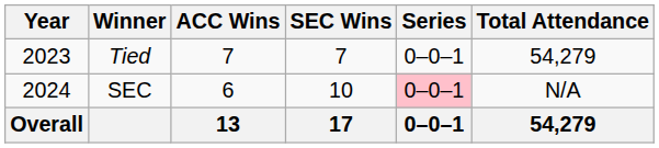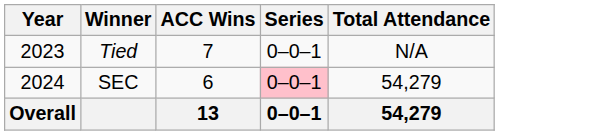 <table class=wikitable style="text-align:center;">
 <tr>
 <th>Year</th>
 <th>Winner</th>
 <th>ACC Wins</th>
-<th>SEC Wins</th>
 <th>Series</th>
 <th>Total Attendance</th>
 </tr>
 <tr>
 <td>2023</td>
 <td><em>Tied</em></td>
 <td>7</td>
-<td>7</td>
 <td>0–0–1</td>
-<td>54,279</td>
+<td>N/A</td>
 </tr>
 <tr>
 <td>2024</td>
 <td>SEC</td>
 <td>6</td>
-<td>10</td>
 <td style="background: pink;">0–0–1</td>
-<td>N/A</td>
+<td>54,279</td>
 </tr>
 <tr style="background:#efefef;">
 <th>Overall</th>
 <th></th>
 <th>13</th>
-<th>17</th>
 <th>0–0–1</th>
 <th>54,279</th>
 </tr>
 </table>
